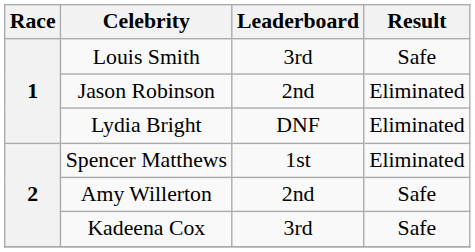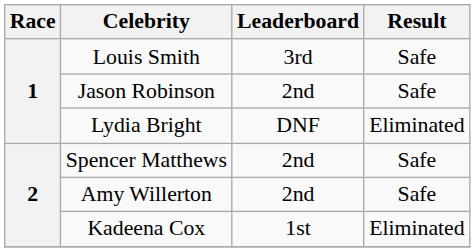 <table class="wikitable plainrowheaders" style="text-align:center;">
 <tr>
 <th>Race</th>
 <th>Celebrity</th>
 <th>Leaderboard</th>
 <th>Result</th>
 </tr>
 <tr>
 <th rowspan=3>1</th>
 <td>Louis Smith</td>
 <td>3rd</td>
 <td>Safe</td>
 </tr>
 <tr>
 <td>Jason Robinson</td>
 <td>2nd</td>
-<td>Eliminated</td>
+<td>Safe</td>
 </tr>
 <tr>
 <td>Lydia Bright</td>
 <td>DNF</td>
 <td>Eliminated</td>
 </tr>
 <tr>
 <th rowspan=3>2</th>
 <td>Spencer Matthews</td>
-<td>1st</td>
-<td>Eliminated</td>
+<td>2nd</td>
+<td>Safe</td>
 </tr>
 <tr>
 <td>Amy Willerton</td>
 <td>2nd</td>
 <td>Safe</td>
 </tr>
 <tr>
 <td>Kadeena Cox</td>
-<td>3rd</td>
-<td>Safe</td>
+<td>1st</td>
+<td>Eliminated</td>
 </tr>
 <tr>
 </tr>
 </table>
